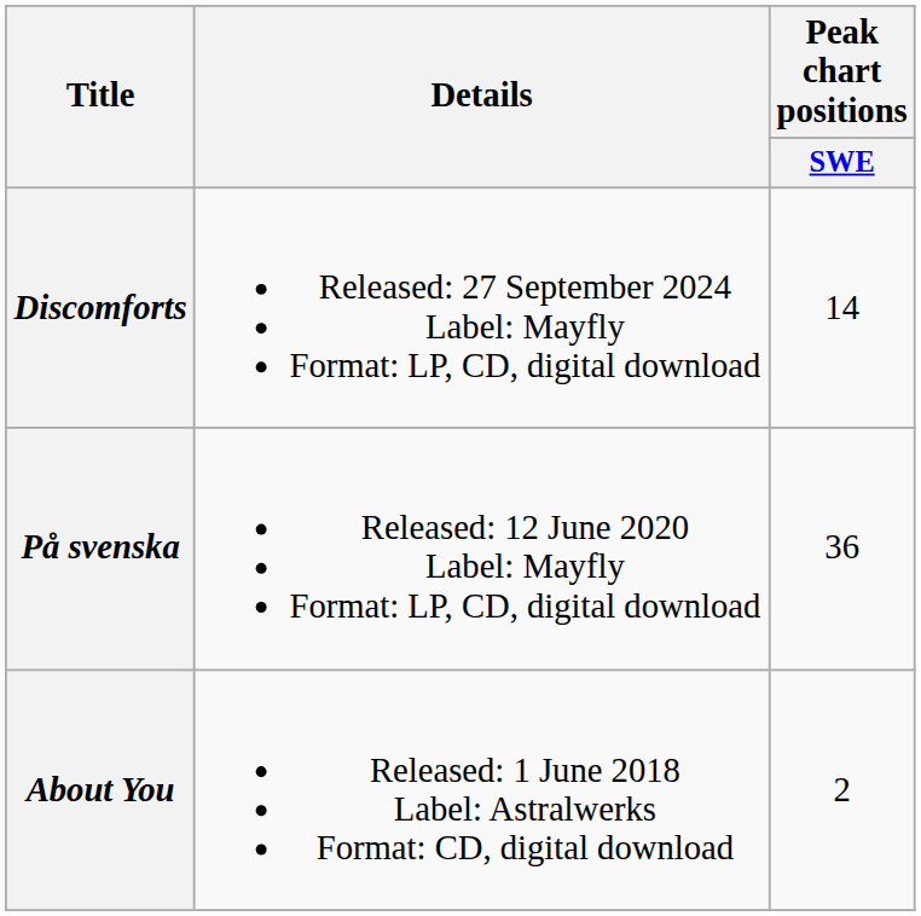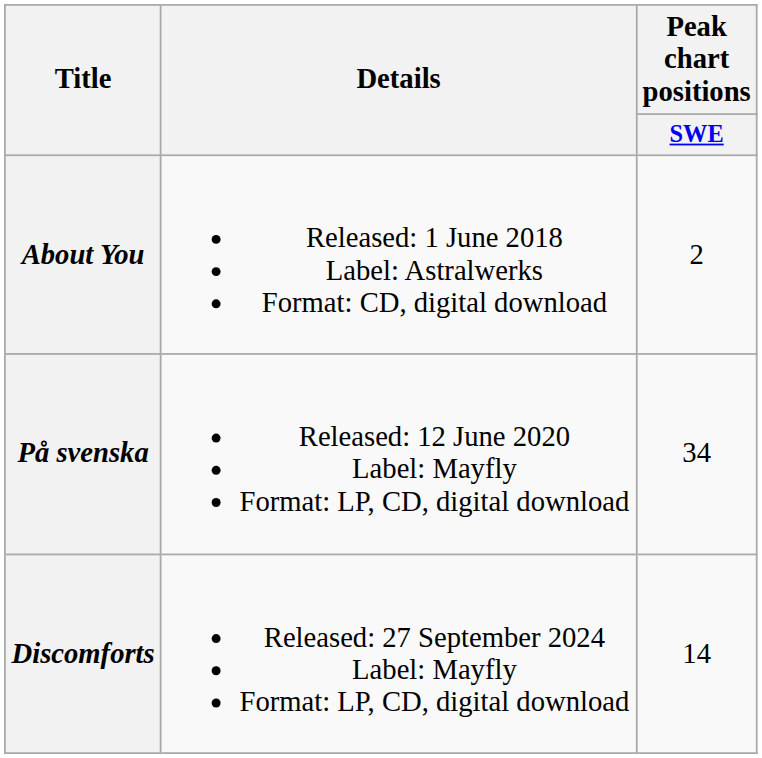 <table class="wikitable plainrowheaders" style="text-align:center">
 <tr>
 <th scope="col" rowspan="2">Title</th>
 <th scope="col" rowspan="2">Details</th>
 <th scope="col" colspan="1">Peak chart positions</th>
 </tr>
 <tr>
 <th scope="col" style="width:3em;font-size:85%;"><a href='#'>SWE</a><br></th>
 </tr>
 <tr>
+<th scope="row"><em>About You</em></th>
+<td><br><ul><li>Released: 1 June 2018</li><li>Label: Astralwerks</li><li>Format: CD, digital download</li></ul></td>
+<td>2</td>
+</tr>
+<tr>
+<th scope="row"><em>På svenska</em></th>
+<td><br><ul><li>Released: 12 June 2020</li><li>Label: Mayfly</li><li>Format: LP, CD, digital download</li></ul></td>
+<td>34</td>
+</tr>
+<tr>
 <th scope="row"><em>Discomforts</em></th>
 <td><br><ul><li>Released: 27 September 2024</li><li>Label: Mayfly</li><li>Format: LP, CD, digital download</li></ul></td>
 <td>14<br></td>
 </tr>
-<tr>
-<th scope="row"><em>På svenska</em></th>
-<td><br><ul><li>Released: 12 June 2020</li><li>Label: Mayfly</li><li>Format: LP, CD, digital download</li></ul></td>
-<td>36</td>
-</tr>
-<tr>
-<th scope="row"><em>About You</em></th>
-<td><br><ul><li>Released: 1 June 2018</li><li>Label: Astralwerks</li><li>Format: CD, digital download</li></ul></td>
-<td>2</td>
-</tr>
 </table>
